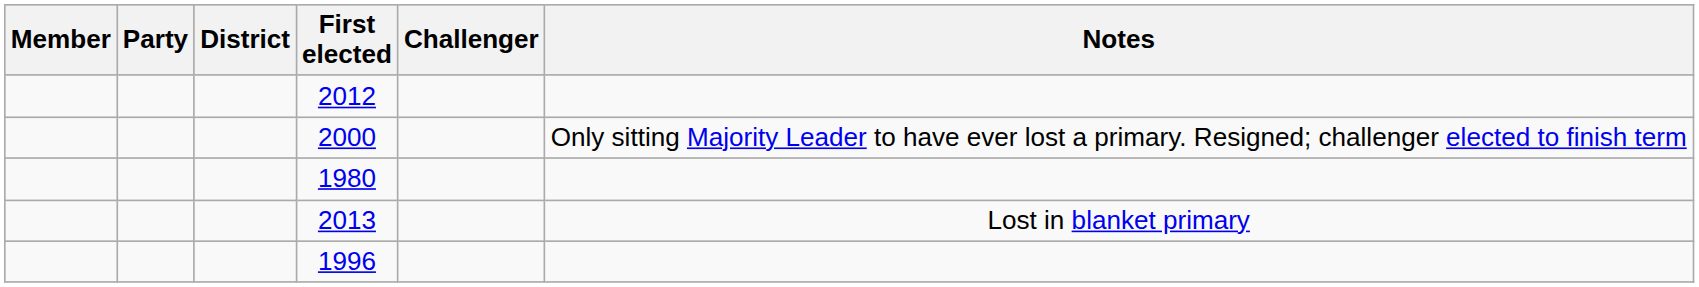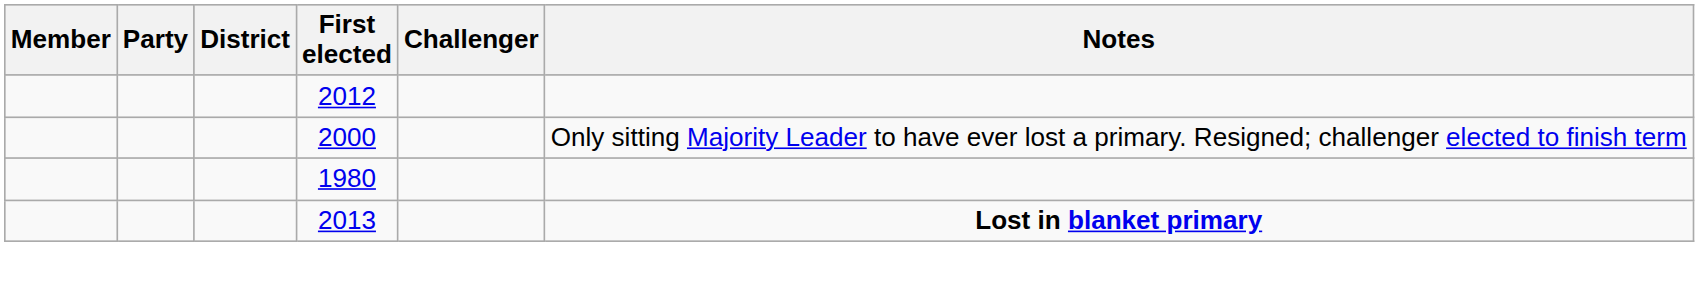 <table class="wikitable sortable" style=text-align:center>
 <tr>
 <th>Member</th>
 <th>Party</th>
 <th>District</th>
 <th>First<br>elected</th>
 <th>Challenger</th>
 <th>Notes</th>
 </tr>
 <tr>
 <td></td>
 <td></td>
 <td></td>
 <td><a href='#'>2012</a></td>
 <td></td>
 <td></td>
 </tr>
 <tr>
 <td></td>
 <td></td>
 <td></td>
 <td><a href='#'>2000</a></td>
 <td></td>
 <td>Only sitting <a href='#'>Majority Leader</a> to have ever lost a primary. Resigned; challenger <a href='#'>elected to finish term</a></td>
 </tr>
 <tr>
 <td></td>
 <td></td>
 <td></td>
 <td><a href='#'>1980</a></td>
 <td></td>
 <td></td>
 </tr>
 <tr>
 <td></td>
 <td></td>
 <td></td>
 <td><a href='#'>2013</a></td>
 <td></td>
-<td>Lost in <a href='#'>blanket primary</a></td>
-</tr>
-<tr>
-<td></td>
-<td></td>
-<td></td>
-<td><a href='#'>1996</a></td>
-<td></td>
-<td></td>
+<td><strong>Lost in <a href='#'>blanket primary</a></strong></td>
 </tr>
 </table>
